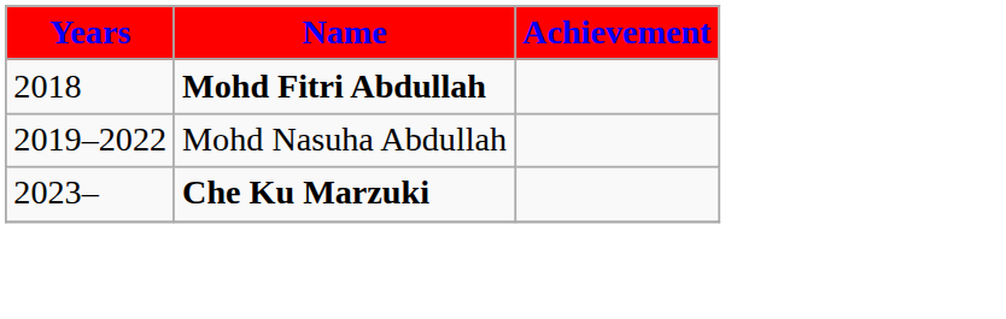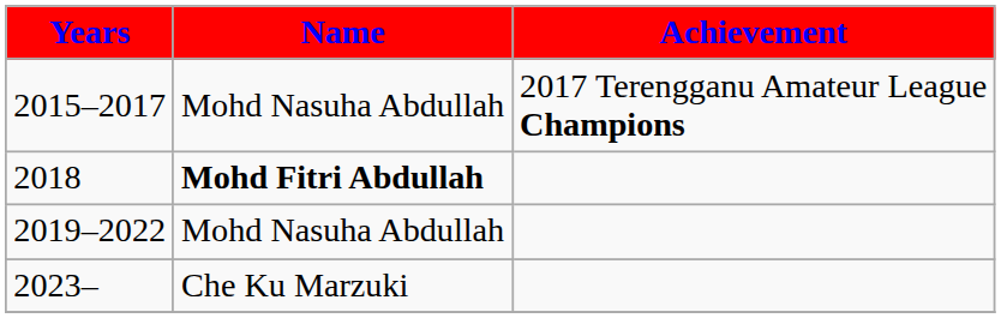 <table class="wikitable" border="5">
 <tr>
 <th style="background:red; color:blue; text-align:center;">Years</th>
 <th style="background:red; color:blue; text-align:center;">Name</th>
 <th style="background:red; color:blue; text-align:center;">Achievement</th>
+</tr>
+<tr>
+<td>2015–2017</td>
+<td> Mohd Nasuha Abdullah</td>
+<td>2017 Terengganu Amateur League <br> <strong>Champions</strong></td>
 </tr>
 <tr>
 <td>2018</td>
 <td><strong> Mohd Fitri Abdullah</strong></td>
 <td></td>
 </tr>
 <tr>
 <td>2019–2022</td>
 <td> Mohd Nasuha Abdullah</td>
 <td></td>
 </tr>
 <tr>
 <td>2023–</td>
-<td><strong> Che Ku Marzuki</strong></td>
+<td> Che Ku Marzuki</td>
 <td></td>
 </tr>
 <tr>
 </tr>
 </table>
